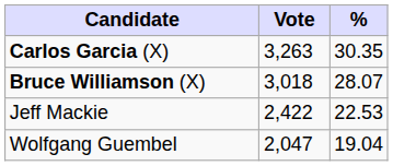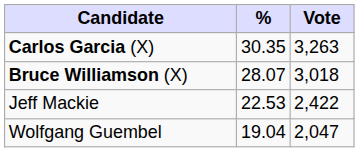 <table class="wikitable">
 <tr>
 <th style="background:#ddf; width:200px;">Candidate</th>
+<th style="background:#ddf; width:30px;">%</th>
 <th style="background:#ddf; width:50px;">Vote</th>
-<th style="background:#ddf; width:30px;">%</th>
 </tr>
 <tr>
 <td><strong>Carlos Garcia</strong> (X)</td>
+<td>30.35</td>
 <td>3,263</td>
-<td>30.35</td>
 </tr>
 <tr>
 <td><strong>Bruce Williamson</strong> (X)</td>
+<td>28.07</td>
 <td>3,018</td>
-<td>28.07</td>
 </tr>
 <tr>
 <td>Jeff Mackie</td>
+<td>22.53</td>
 <td>2,422</td>
-<td>22.53</td>
 </tr>
 <tr>
 <td>Wolfgang Guembel</td>
+<td>19.04</td>
 <td>2,047</td>
-<td>19.04</td>
 </tr>
 </table>
